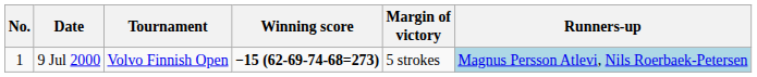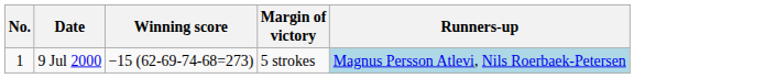 <table class="wikitable" style="font-size:95%;">
 <tr>
 <th>No.</th>
 <th>Date</th>
-<th>Tournament</th>
 <th>Winning score</th>
 <th>Margin of<br>victory</th>
 <th>Runners-up</th>
 </tr>
 <tr>
 <td align=center>1</td>
 <td align=right>9 Jul <a href='#'>2000</a></td>
-<td><a href='#'>Volvo Finnish Open</a></td>
-<td><strong>−15 (62-69-74-68=273)</strong></td>
+<td>−15 (62-69-74-68=273)</td>
 <td>5 strokes</td>
 <td style="background: lightblue;"> <a href='#'>Magnus Persson Atlevi</a>,  <a href='#'>Nils Roerbaek-Petersen</a></td>
 </tr>
 </table>
